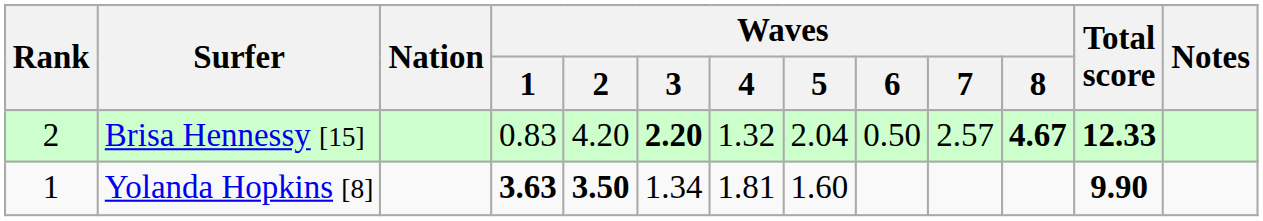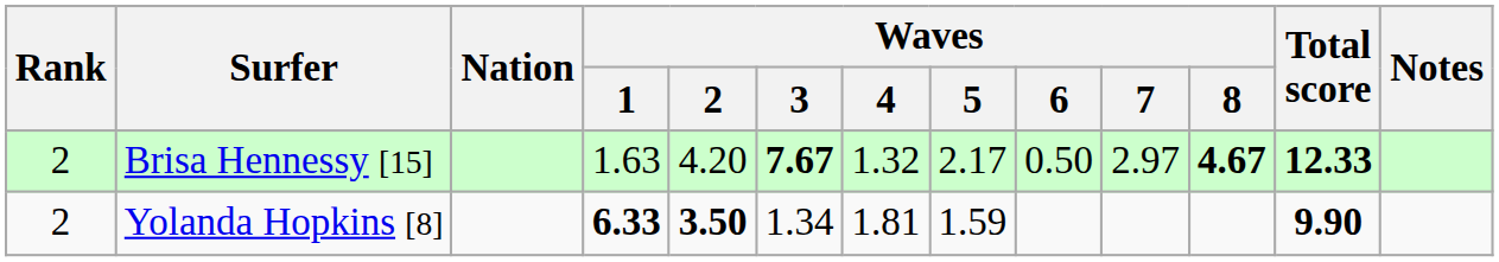 <table class="wikitable sortable" style="text-align:center">
 <tr>
 <th rowspan=2>Rank</th>
 <th rowspan=2>Surfer</th>
 <th rowspan=2>Nation</th>
 <th colspan=8>Waves</th>
 <th rowspan=2>Total<br>score</th>
 <th rowspan=2>Notes</th>
 </tr>
 <tr>
 <th>1</th>
 <th>2</th>
 <th>3</th>
 <th>4</th>
 <th>5</th>
 <th>6</th>
 <th>7</th>
 <th>8</th>
 </tr>
 <tr bgcolor=ccffcc>
 <td>2</td>
 <td align=left><a href='#'>Brisa Hennessy</a> <small>[15]</small></td>
 <td align=left></td>
-<td>0.83</td>
+<td>1.63</td>
 <td>4.20</td>
-<td><strong>2.20</strong></td>
+<td><strong>7.67</strong></td>
 <td>1.32</td>
-<td>2.04</td>
+<td>2.17</td>
 <td>0.50</td>
-<td>2.57</td>
+<td>2.97</td>
 <td><strong>4.67</strong></td>
 <td><strong>12.33</strong></td>
 <td></td>
 </tr>
 <tr>
-<td>1</td>
+<td>2</td>
 <td align=left><a href='#'>Yolanda Hopkins</a> <small>[8]</small></td>
 <td align=left></td>
-<td><strong>3.63</strong></td>
+<td><strong>6.33</strong></td>
 <td><strong>3.50</strong></td>
 <td>1.34</td>
 <td>1.81</td>
-<td>1.60</td>
+<td>1.59</td>
 <td></td>
 <td></td>
 <td></td>
 <td><strong>9.90</strong></td>
 <td></td>
 </tr>
 </table>
